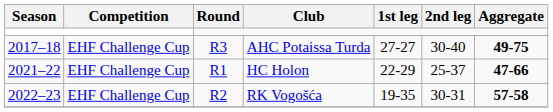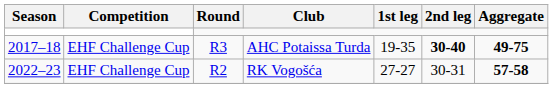 <table class="wikitable">
 <tr>
 <th>Season</th>
 <th>Competition</th>
 <th>Round</th>
 <th>Club</th>
 <th>1st leg</th>
 <th>2nd leg</th>
 <th>Aggregate</th>
 </tr>
 <tr>
 <td colspan="2" bgcolor=white></td>
 </tr>
 <tr>
 <td><a href='#'>2017–18</a></td>
 <td><a href='#'>EHF Challenge Cup</a></td>
 <td style="text-align:center;"><a href='#'>R3</a></td>
 <td> <a href='#'>AHC Potaissa Turda</a></td>
-<td style="text-align:center;">27-27</td>
-<td style="text-align:center;">30-40</td>
+<td style="text-align:center;">19-35</td>
+<td style="text-align:center;"><strong>30-40</strong></td>
 <td style="text-align:center;"><strong>49-75</strong></td>
-</tr>
-<tr>
-<td><a href='#'>2021–22</a></td>
-<td><a href='#'>EHF Challenge Cup</a></td>
-<td style="text-align:center;"><a href='#'>R1</a></td>
-<td> <a href='#'>HC Holon</a></td>
-<td style="text-align:center;">22-29</td>
-<td style="text-align:center;">25-37</td>
-<td style="text-align:center;"><strong>47-66</strong></td>
 </tr>
 <tr>
 <td><a href='#'>2022–23</a></td>
 <td><a href='#'>EHF Challenge Cup</a></td>
 <td style="text-align:center;"><a href='#'>R2</a></td>
 <td> <a href='#'>RK Vogošća</a></td>
-<td style="text-align:center;">19-35</td>
+<td style="text-align:center;">27-27</td>
 <td style="text-align:center;">30-31</td>
 <td style="text-align:center;"><strong>57-58</strong></td>
 </tr>
 <tr>
 </tr>
 </table>
